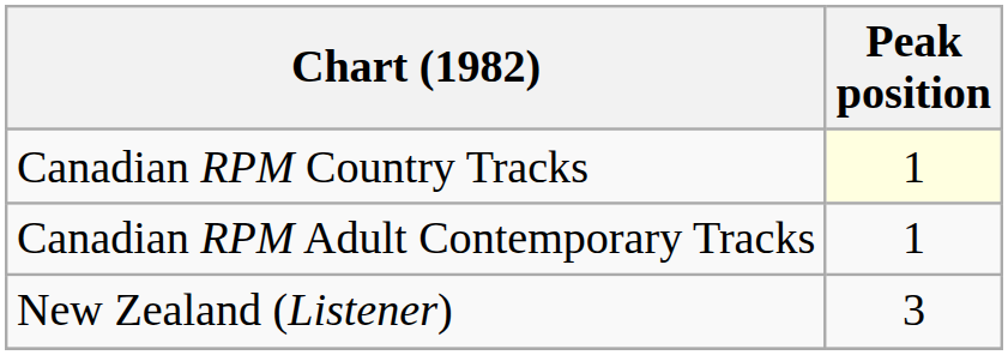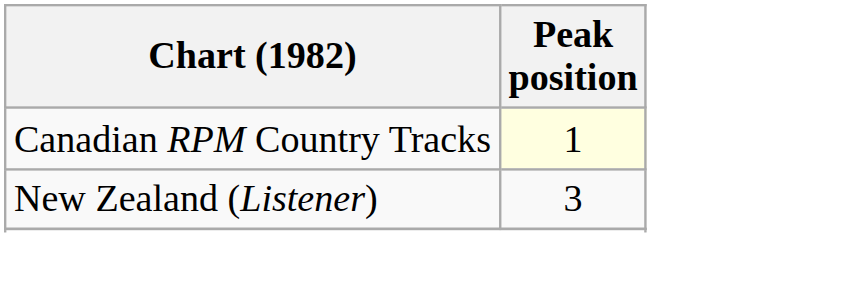 <table class="wikitable sortable">
 <tr>
 <th>Chart (1982)</th>
 <th>Peak<br>position</th>
 </tr>
 <tr>
 <td>Canadian <em>RPM</em> Country Tracks</td>
 <td style="background: lightyellow; text-align:center;">1</td>
-</tr>
-<tr>
-<td>Canadian <em>RPM</em> Adult Contemporary Tracks</td>
-<td style="text-align:center;">1</td>
 </tr>
 <tr>
 <td>New Zealand (<em>Listener</em>) </td>
 <td style="text-align:center;">3</td>
 </tr>
 <tr>
 </tr>
 <tr>
 </tr>
 <tr>
 </tr>
 </table>
